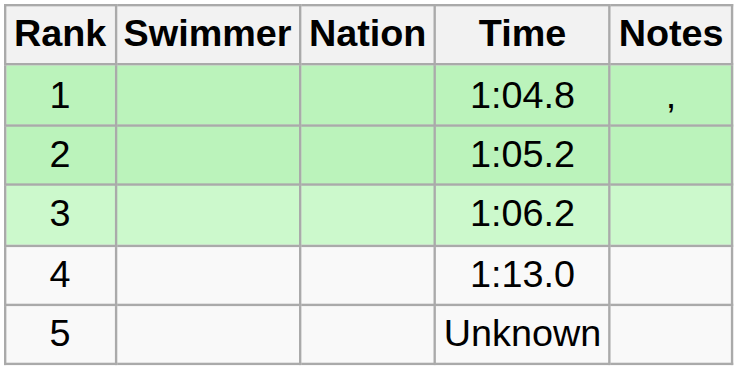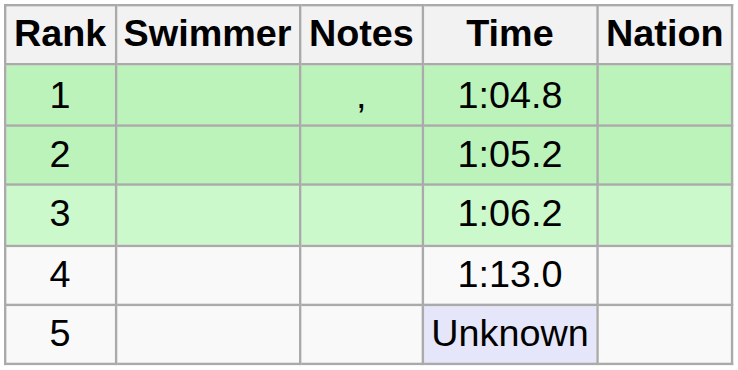 <table class="wikitable sortable" style="text-align:center">
 <tr>
 <th>Rank</th>
 <th>Swimmer</th>
+<th>Notes</th>
+<th>Time</th>
 <th>Nation</th>
-<th>Time</th>
-<th>Notes</th>
 </tr>
 <tr bgcolor=bbf3bb>
 <td>1</td>
 <td align=left></td>
+<td>, </td>
+<td>1:04.8</td>
 <td align=left></td>
-<td>1:04.8</td>
-<td>, </td>
 </tr>
 <tr bgcolor=bbf3bb>
 <td>2</td>
 <td align=left></td>
+<td></td>
+<td>1:05.2</td>
 <td align=left></td>
-<td>1:05.2</td>
-<td></td>
 </tr>
 <tr bgcolor=ccf9cc>
 <td>3</td>
 <td align=left></td>
+<td></td>
+<td>1:06.2</td>
 <td align=left></td>
-<td>1:06.2</td>
-<td></td>
 </tr>
 <tr>
 <td>4</td>
 <td align=left></td>
+<td></td>
+<td>1:13.0</td>
 <td align=left></td>
-<td>1:13.0</td>
-<td></td>
 </tr>
 <tr>
 <td>5</td>
 <td align=left></td>
+<td></td>
+<td style="background: lavender;">Unknown</td>
 <td align=left></td>
-<td>Unknown</td>
-<td></td>
 </tr>
 </table>
